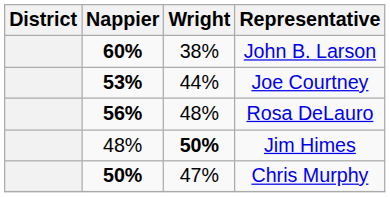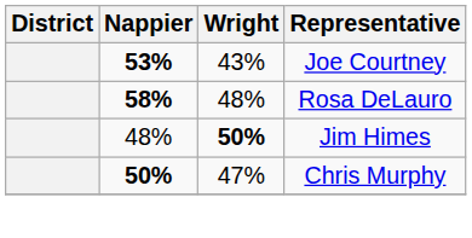 <table class=wikitable>
 <tr>
 <th>District</th>
 <th>Nappier</th>
 <th>Wright</th>
 <th>Representative</th>
 </tr>
 <tr align=center>
 <th></th>
-<td><strong>60%</strong></td>
-<td>38%</td>
-<td><a href='#'>John B. Larson</a></td>
-</tr>
-<tr align=center>
-<th></th>
 <td><strong>53%</strong></td>
-<td>44%</td>
+<td>43%</td>
 <td><a href='#'>Joe Courtney</a></td>
 </tr>
 <tr align=center>
 <th></th>
-<td><strong>56%</strong></td>
+<td><strong>58%</strong></td>
 <td>48%</td>
 <td><a href='#'>Rosa DeLauro</a></td>
 </tr>
 <tr align=center>
 <th></th>
 <td>48%</td>
 <td><strong>50%</strong></td>
 <td><a href='#'>Jim Himes</a></td>
 </tr>
 <tr align=center>
 <th></th>
 <td><strong>50%</strong></td>
 <td>47%</td>
 <td><a href='#'>Chris Murphy</a></td>
 </tr>
 <tr align=center>
 </tr>
 </table>
